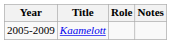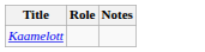 <table class="wikitable sortable">
 <tr>
-<th>Year</th>
 <th>Title</th>
 <th>Role</th>
 <th class="unsortable">Notes</th>
 </tr>
 <tr>
-<td>2005-2009</td>
 <td><em><a href='#'>Kaamelott</a></em></td>
 <td></td>
 <td></td>
 </tr>
 </table>
